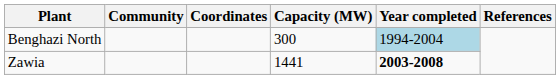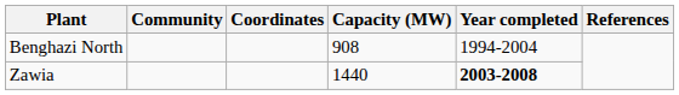 <table class="wikitable sortable">
 <tr>
 <th>Plant</th>
 <th>Community</th>
 <th>Coordinates</th>
 <th>Capacity (MW)</th>
 <th>Year completed</th>
 <th>References</th>
 </tr>
 <tr>
 <td>Benghazi North</td>
 <td></td>
 <td></td>
-<td>300</td>
-<td style="background: lightblue;">1994-2004</td>
+<td>908</td>
+<td>1994-2004</td>
 <td rowspan="2"></td>
 </tr>
 <tr>
 <td>Zawia</td>
 <td></td>
 <td></td>
-<td>1441</td>
+<td>1440</td>
 <td><strong>2003-2008</strong></td>
 </tr>
 </table>
